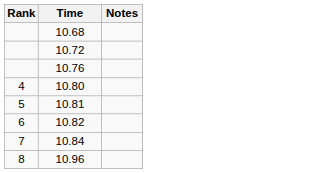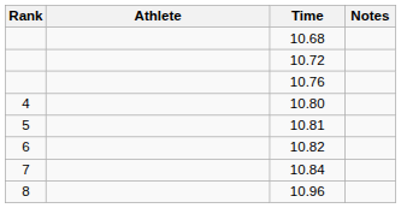 <table class="wikitable" style="text-align:center">
 <tr>
 <th width=40>Rank</th>
+<th width=250>Athlete</th>
 <th width=80>Time</th>
 <th width=50>Notes</th>
 </tr>
 <tr>
 <td></td>
+<td align=left></td>
 <td>10.68</td>
 <td></td>
 </tr>
 <tr>
 <td></td>
+<td align=left></td>
 <td>10.72</td>
 <td></td>
 </tr>
 <tr>
 <td></td>
+<td align=left></td>
 <td>10.76</td>
 <td></td>
 </tr>
 <tr>
 <td>4</td>
+<td align=left></td>
 <td>10.80</td>
 <td></td>
 </tr>
 <tr>
 <td>5</td>
+<td align=left></td>
 <td>10.81</td>
 <td></td>
 </tr>
 <tr>
 <td>6</td>
+<td align=left></td>
 <td>10.82</td>
 <td></td>
 </tr>
 <tr>
 <td>7</td>
+<td align=left></td>
 <td>10.84</td>
 <td></td>
 </tr>
 <tr>
 <td>8</td>
+<td align=left></td>
 <td>10.96</td>
 <td></td>
 </tr>
 </table>
